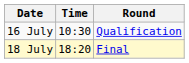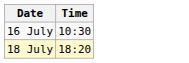 <table class="wikitable">
 <tr>
 <th>Date</th>
 <th>Time</th>
-<th>Round</th>
 </tr>
 <tr>
 <td>16 July</td>
 <td>10:30</td>
-<td><a href='#'>Qualification</a></td>
 </tr>
 <tr style=background:lemonchiffon>
 <td>18 July</td>
 <td>18:20</td>
-<td><a href='#'>Final</a></td>
 </tr>
 </table>
